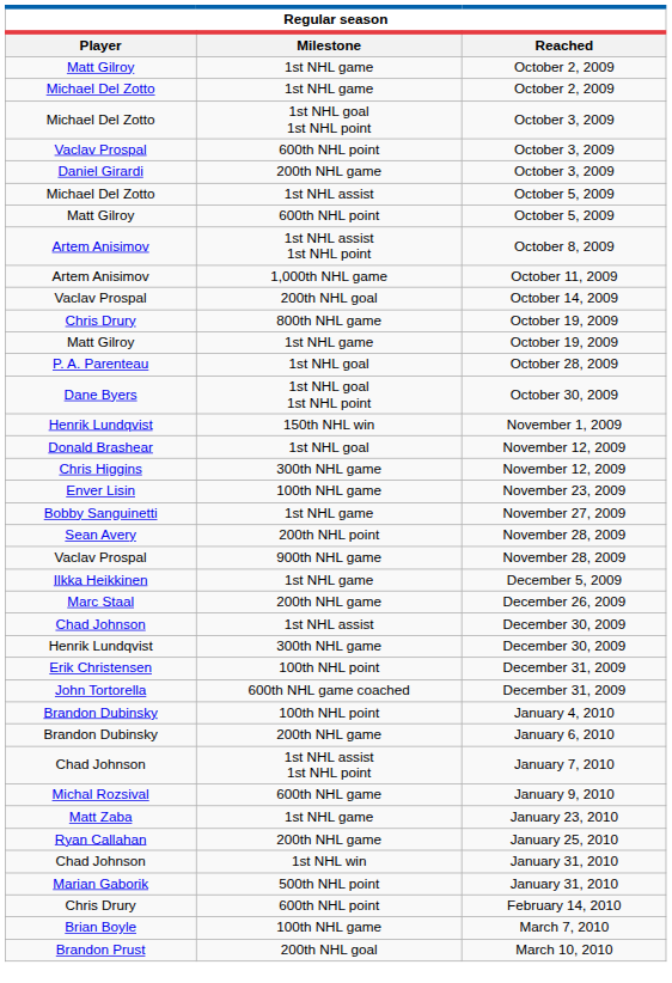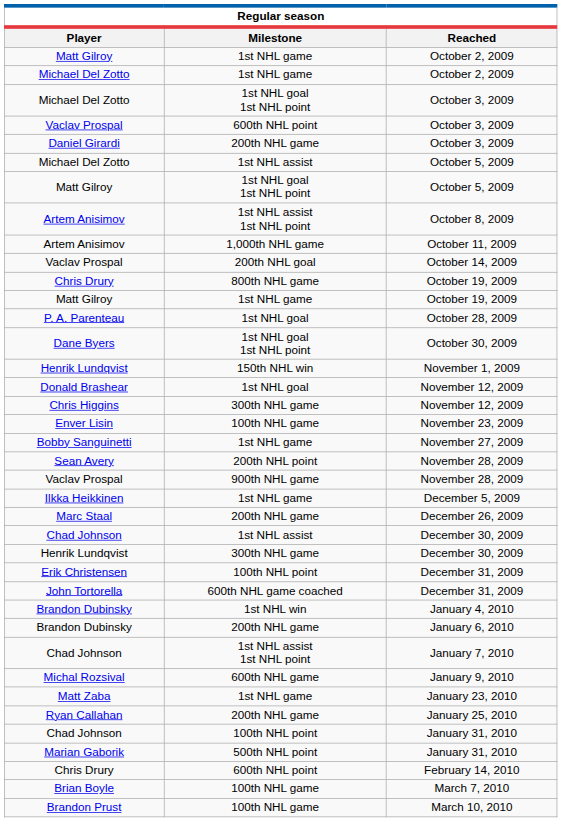 <table class="wikitable" width="60%" style="text-align:center">
 <tr>
 <td colspan="10" style="background:#FFFFFF; border-top:#0161AB 5px solid; border-bottom:#E6393F 5px solid;"><strong>Regular season</strong></td>
 </tr>
 <tr>
 <th>Player</th>
 <th>Milestone</th>
 <th>Reached</th>
 </tr>
 <tr>
 <td><a href='#'>Matt Gilroy</a></td>
 <td>1st NHL game</td>
 <td>October 2, 2009</td>
 </tr>
 <tr>
 <td><a href='#'>Michael Del Zotto</a></td>
 <td>1st NHL game</td>
 <td>October 2, 2009</td>
 </tr>
 <tr>
 <td>Michael Del Zotto</td>
 <td>1st NHL goal<br>1st NHL point</td>
 <td>October 3, 2009</td>
 </tr>
 <tr>
 <td><a href='#'>Vaclav Prospal</a></td>
 <td>600th NHL point</td>
 <td>October 3, 2009</td>
 </tr>
 <tr>
 <td><a href='#'>Daniel Girardi</a></td>
 <td>200th NHL game</td>
 <td>October 3, 2009</td>
 </tr>
 <tr>
 <td>Michael Del Zotto</td>
 <td>1st NHL assist</td>
 <td>October 5, 2009</td>
 </tr>
 <tr>
 <td>Matt Gilroy</td>
-<td>600th NHL point</td>
+<td>1st NHL goal<br>1st NHL point</td>
 <td>October 5, 2009</td>
 </tr>
 <tr>
 <td><a href='#'>Artem Anisimov</a></td>
 <td>1st NHL assist<br>1st NHL point</td>
 <td>October 8, 2009</td>
 </tr>
 <tr>
 <td>Artem Anisimov</td>
 <td>1,000th NHL game</td>
 <td>October 11, 2009</td>
 </tr>
 <tr>
 <td>Vaclav Prospal</td>
 <td>200th NHL goal</td>
 <td>October 14, 2009</td>
 </tr>
 <tr>
 <td><a href='#'>Chris Drury</a></td>
 <td>800th NHL game</td>
 <td>October 19, 2009</td>
 </tr>
 <tr>
 <td>Matt Gilroy</td>
 <td>1st NHL game</td>
 <td>October 19, 2009</td>
 </tr>
 <tr>
 <td><a href='#'>P. A. Parenteau</a></td>
 <td>1st NHL goal</td>
 <td>October 28, 2009</td>
 </tr>
 <tr>
 <td><a href='#'>Dane Byers</a></td>
 <td>1st NHL goal<br>1st NHL point</td>
 <td>October 30, 2009</td>
 </tr>
 <tr>
 <td><a href='#'>Henrik Lundqvist</a></td>
 <td>150th NHL win</td>
 <td>November 1, 2009</td>
 </tr>
 <tr>
 <td><a href='#'>Donald Brashear</a></td>
 <td>1st NHL goal</td>
 <td>November 12, 2009</td>
 </tr>
 <tr>
 <td><a href='#'>Chris Higgins</a></td>
 <td>300th NHL game</td>
 <td>November 12, 2009</td>
 </tr>
 <tr>
 <td><a href='#'>Enver Lisin</a></td>
 <td>100th NHL game</td>
 <td>November 23, 2009</td>
 </tr>
 <tr>
 <td><a href='#'>Bobby Sanguinetti</a></td>
 <td>1st NHL game</td>
 <td>November 27, 2009</td>
 </tr>
 <tr>
 <td><a href='#'>Sean Avery</a></td>
 <td>200th NHL point</td>
 <td>November 28, 2009</td>
 </tr>
 <tr>
 <td>Vaclav Prospal</td>
 <td>900th NHL game</td>
 <td>November 28, 2009</td>
 </tr>
 <tr>
 <td><a href='#'>Ilkka Heikkinen</a></td>
 <td>1st NHL game</td>
 <td>December 5, 2009</td>
 </tr>
 <tr>
 <td><a href='#'>Marc Staal</a></td>
 <td>200th NHL game</td>
 <td>December 26, 2009</td>
 </tr>
 <tr>
 <td><a href='#'>Chad Johnson</a></td>
 <td>1st NHL assist</td>
 <td>December 30, 2009</td>
 </tr>
 <tr>
 <td>Henrik Lundqvist</td>
 <td>300th NHL game</td>
 <td>December 30, 2009</td>
 </tr>
 <tr>
 <td><a href='#'>Erik Christensen</a></td>
 <td>100th NHL point</td>
 <td>December 31, 2009</td>
 </tr>
 <tr>
 <td><a href='#'>John Tortorella</a></td>
 <td>600th NHL game coached</td>
 <td>December 31, 2009</td>
 </tr>
 <tr>
 <td><a href='#'>Brandon Dubinsky</a></td>
-<td>100th NHL point</td>
+<td>1st NHL win</td>
 <td>January 4, 2010</td>
 </tr>
 <tr>
 <td>Brandon Dubinsky</td>
 <td>200th NHL game</td>
 <td>January 6, 2010</td>
 </tr>
 <tr>
 <td>Chad Johnson</td>
 <td>1st NHL assist<br>1st NHL point</td>
 <td>January 7, 2010</td>
 </tr>
 <tr>
 <td><a href='#'>Michal Rozsival</a></td>
 <td>600th NHL game</td>
 <td>January 9, 2010</td>
 </tr>
 <tr>
 <td><a href='#'>Matt Zaba</a></td>
 <td>1st NHL game</td>
 <td>January 23, 2010</td>
 </tr>
 <tr>
 <td><a href='#'>Ryan Callahan</a></td>
 <td>200th NHL game</td>
 <td>January 25, 2010</td>
 </tr>
 <tr>
 <td>Chad Johnson</td>
-<td>1st NHL win</td>
+<td>100th NHL point</td>
 <td>January 31, 2010</td>
 </tr>
 <tr>
 <td><a href='#'>Marian Gaborik</a></td>
 <td>500th NHL point</td>
 <td>January 31, 2010</td>
 </tr>
 <tr>
 <td>Chris Drury</td>
 <td>600th NHL point</td>
 <td>February 14, 2010</td>
 </tr>
 <tr>
 <td><a href='#'>Brian Boyle</a></td>
 <td>100th NHL game</td>
 <td>March 7, 2010</td>
 </tr>
 <tr>
 <td><a href='#'>Brandon Prust</a></td>
-<td>200th NHL goal</td>
+<td>100th NHL game</td>
 <td>March 10, 2010</td>
 </tr>
 </table>
